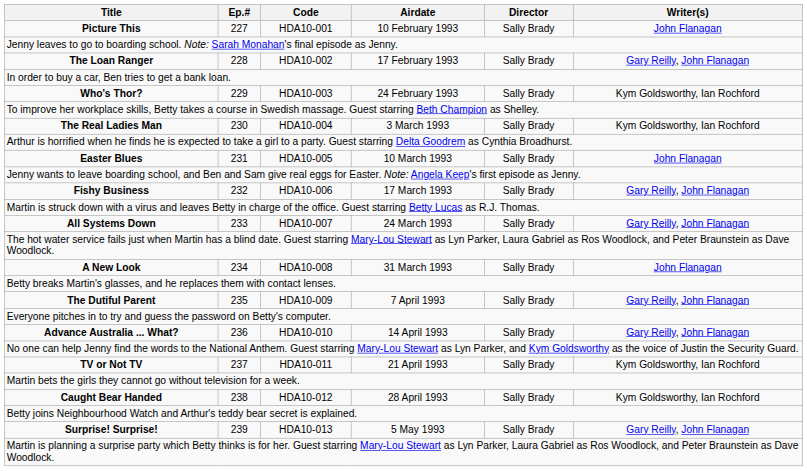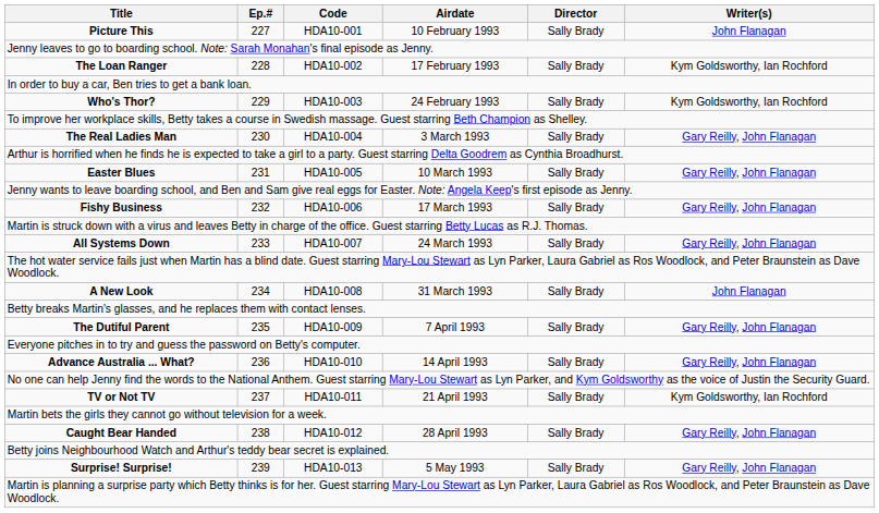 <table class="wikitable">
 <tr>
 <th>Title</th>
 <th>Ep.#</th>
 <th>Code</th>
 <th>Airdate</th>
 <th>Director</th>
 <th>Writer(s)</th>
 </tr>
 <tr align="center" |>
 <td><strong>Picture This</strong></td>
 <td>227</td>
 <td>HDA10-001</td>
 <td>10 February 1993</td>
 <td>Sally Brady</td>
 <td><a href='#'>John Flanagan</a></td>
 </tr>
 <tr>
 <td colspan="6">Jenny leaves to go to boarding school. <em>Note:</em> <a href='#'>Sarah Monahan</a>'s final episode as Jenny.</td>
 </tr>
 <tr align="center">
 <td><strong>The Loan Ranger</strong></td>
 <td>228</td>
 <td>HDA10-002</td>
 <td>17 February 1993</td>
 <td>Sally Brady</td>
-<td><a href='#'>Gary Reilly</a>, <a href='#'>John Flanagan</a></td>
+<td>Kym Goldsworthy, Ian Rochford</td>
 </tr>
 <tr>
 <td colspan="6">In order to buy a car, Ben tries to get a bank loan.</td>
 </tr>
 <tr align="center" |>
 <td><strong>Who's Thor?</strong></td>
 <td>229</td>
 <td>HDA10-003</td>
 <td>24 February 1993</td>
 <td>Sally Brady</td>
 <td>Kym Goldsworthy, Ian Rochford</td>
 </tr>
 <tr>
 <td colspan="6">To improve her workplace skills, Betty takes a course in Swedish massage. Guest starring <a href='#'>Beth Champion</a> as Shelley.</td>
 </tr>
 <tr align="center">
 <td><strong>The Real Ladies Man</strong></td>
 <td>230</td>
 <td>HDA10-004</td>
 <td>3 March 1993</td>
 <td>Sally Brady</td>
-<td>Kym Goldsworthy, Ian Rochford</td>
+<td><a href='#'>Gary Reilly</a>, <a href='#'>John Flanagan</a></td>
 </tr>
 <tr>
 <td colspan="6">Arthur is horrified when he finds he is expected to take a girl to a party. Guest starring <a href='#'>Delta Goodrem</a> as Cynthia Broadhurst.</td>
 </tr>
 <tr align="center" |>
 <td><strong>Easter Blues</strong></td>
 <td>231</td>
 <td>HDA10-005</td>
 <td>10 March 1993</td>
 <td>Sally Brady</td>
-<td><a href='#'>John Flanagan</a></td>
+<td><a href='#'>Gary Reilly</a>, <a href='#'>John Flanagan</a></td>
 </tr>
 <tr>
 <td colspan="6">Jenny wants to leave boarding school, and Ben and Sam give real eggs for Easter. <em>Note:</em> <a href='#'>Angela Keep</a>'s first episode as Jenny.</td>
 </tr>
 <tr align="center">
 <td><strong>Fishy Business</strong></td>
 <td>232</td>
 <td>HDA10-006</td>
 <td>17 March 1993</td>
 <td>Sally Brady</td>
 <td><a href='#'>Gary Reilly</a>, <a href='#'>John Flanagan</a></td>
 </tr>
 <tr>
 <td colspan="6">Martin is struck down with a virus and leaves Betty in charge of the office. Guest starring <a href='#'>Betty Lucas</a> as R.J. Thomas.</td>
 </tr>
 <tr align="center" |>
 <td><strong>All Systems Down</strong></td>
 <td>233</td>
 <td>HDA10-007</td>
 <td>24 March 1993</td>
 <td>Sally Brady</td>
 <td><a href='#'>Gary Reilly</a>, <a href='#'>John Flanagan</a></td>
 </tr>
 <tr>
 <td colspan="6">The hot water service fails just when Martin has a blind date. Guest starring <a href='#'>Mary-Lou Stewart</a> as Lyn Parker, Laura Gabriel as Ros Woodlock, and Peter Braunstein as Dave Woodlock.</td>
 </tr>
 <tr align="center">
 <td><strong>A New Look</strong></td>
 <td>234</td>
 <td>HDA10-008</td>
 <td>31 March 1993</td>
 <td>Sally Brady</td>
 <td><a href='#'>John Flanagan</a></td>
 </tr>
 <tr>
 <td colspan="6">Betty breaks Martin's glasses, and he replaces them with contact lenses.</td>
 </tr>
 <tr align="center" |>
 <td><strong>The Dutiful Parent</strong></td>
 <td>235</td>
 <td>HDA10-009</td>
 <td>7 April 1993</td>
 <td>Sally Brady</td>
 <td><a href='#'>Gary Reilly</a>, <a href='#'>John Flanagan</a></td>
 </tr>
 <tr>
 <td colspan="6">Everyone pitches in to try and guess the password on Betty's computer.</td>
 </tr>
 <tr align="center">
 <td><strong>Advance Australia ... What?</strong></td>
 <td>236</td>
 <td>HDA10-010</td>
 <td>14 April 1993</td>
 <td>Sally Brady</td>
 <td><a href='#'>Gary Reilly</a>, <a href='#'>John Flanagan</a></td>
 </tr>
 <tr>
 <td colspan="6">No one can help Jenny find the words to the National Anthem. Guest starring <a href='#'>Mary-Lou Stewart</a> as Lyn Parker, and <a href='#'>Kym Goldsworthy</a> as the voice of Justin the Security Guard.</td>
 </tr>
 <tr align="center" |>
 <td><strong>TV or Not TV</strong></td>
 <td>237</td>
 <td>HDA10-011</td>
 <td>21 April 1993</td>
 <td>Sally Brady</td>
 <td>Kym Goldsworthy, Ian Rochford</td>
 </tr>
 <tr>
 <td colspan="6">Martin bets the girls they cannot go without television for a week.</td>
 </tr>
 <tr align="center">
 <td><strong>Caught Bear Handed</strong></td>
 <td>238</td>
 <td>HDA10-012</td>
 <td>28 April 1993</td>
 <td>Sally Brady</td>
-<td>Kym Goldsworthy, Ian Rochford</td>
+<td><a href='#'>Gary Reilly</a>, <a href='#'>John Flanagan</a></td>
 </tr>
 <tr>
 <td colspan="6">Betty joins Neighbourhood Watch and Arthur's teddy bear secret is explained.</td>
 </tr>
 <tr align="center" |>
 <td><strong>Surprise! Surprise!</strong></td>
 <td>239</td>
 <td>HDA10-013</td>
 <td>5 May 1993</td>
 <td>Sally Brady</td>
 <td><a href='#'>Gary Reilly</a>, <a href='#'>John Flanagan</a></td>
 </tr>
 <tr>
 <td colspan="6">Martin is planning a surprise party which Betty thinks is for her. Guest starring <a href='#'>Mary-Lou Stewart</a> as Lyn Parker, Laura Gabriel as Ros Woodlock, and Peter Braunstein as Dave Woodlock.</td>
 </tr>
 </table>
